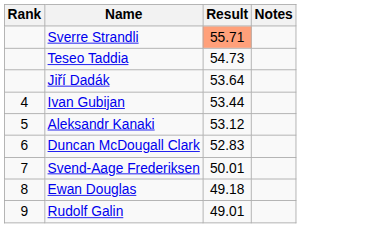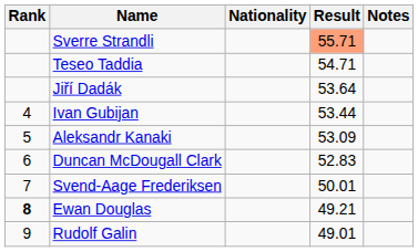 <table class="wikitable sortable" style="text-align:center">
 <tr>
 <th>Rank</th>
 <th>Name</th>
+<th>Nationality</th>
 <th>Result</th>
 <th>Notes</th>
 </tr>
 <tr>
 <td></td>
 <td align=left><a href='#'>Sverre Strandli</a></td>
+<td align=left></td>
 <td style="background: lightsalmon;">55.71</td>
 <td></td>
 </tr>
 <tr>
 <td></td>
 <td align=left><a href='#'>Teseo Taddia</a></td>
-<td>54.73</td>
+<td align=left></td>
+<td>54.71</td>
 <td></td>
 </tr>
 <tr>
 <td></td>
 <td align=left><a href='#'>Jiří Dadák</a></td>
+<td align=left></td>
 <td>53.64</td>
 <td></td>
 </tr>
 <tr>
 <td>4</td>
 <td align=left><a href='#'>Ivan Gubijan</a></td>
+<td align=left></td>
 <td>53.44</td>
 <td></td>
 </tr>
 <tr>
 <td>5</td>
 <td align=left><a href='#'>Aleksandr Kanaki</a></td>
-<td>53.12</td>
+<td align=left></td>
+<td>53.09</td>
 <td></td>
 </tr>
 <tr>
 <td>6</td>
 <td align=left><a href='#'>Duncan McDougall Clark</a></td>
+<td align=left></td>
 <td>52.83</td>
 <td></td>
 </tr>
 <tr>
 <td>7</td>
 <td align=left><a href='#'>Svend-Aage Frederiksen</a></td>
+<td align=left></td>
 <td>50.01</td>
 <td></td>
 </tr>
 <tr>
-<td>8</td>
+<td><strong>8</strong></td>
 <td align=left><a href='#'>Ewan Douglas</a></td>
-<td>49.18</td>
+<td align=left></td>
+<td>49.21</td>
 <td></td>
 </tr>
 <tr>
 <td>9</td>
 <td align=left><a href='#'>Rudolf Galin</a></td>
+<td align=left></td>
 <td>49.01</td>
 <td></td>
 </tr>
 </table>
